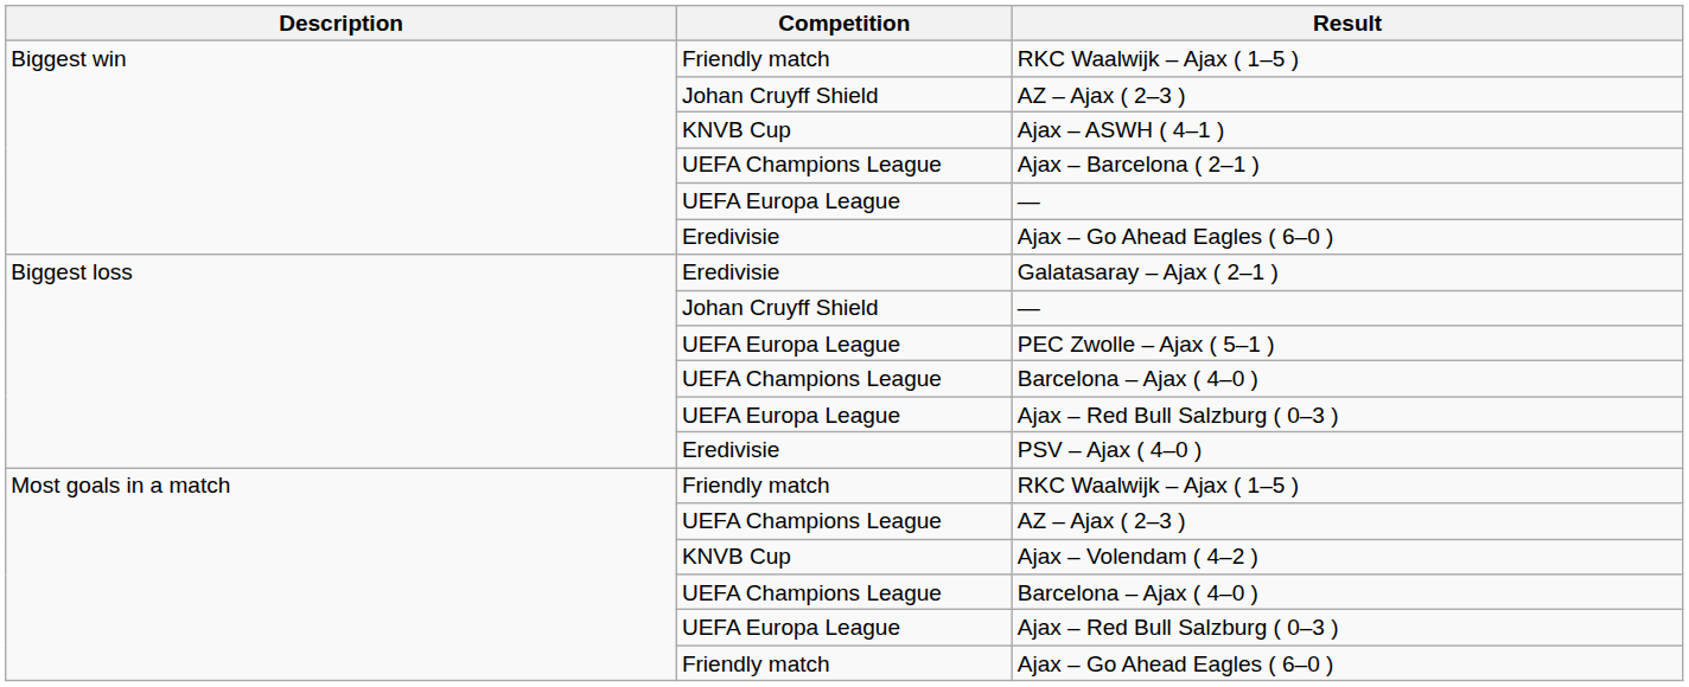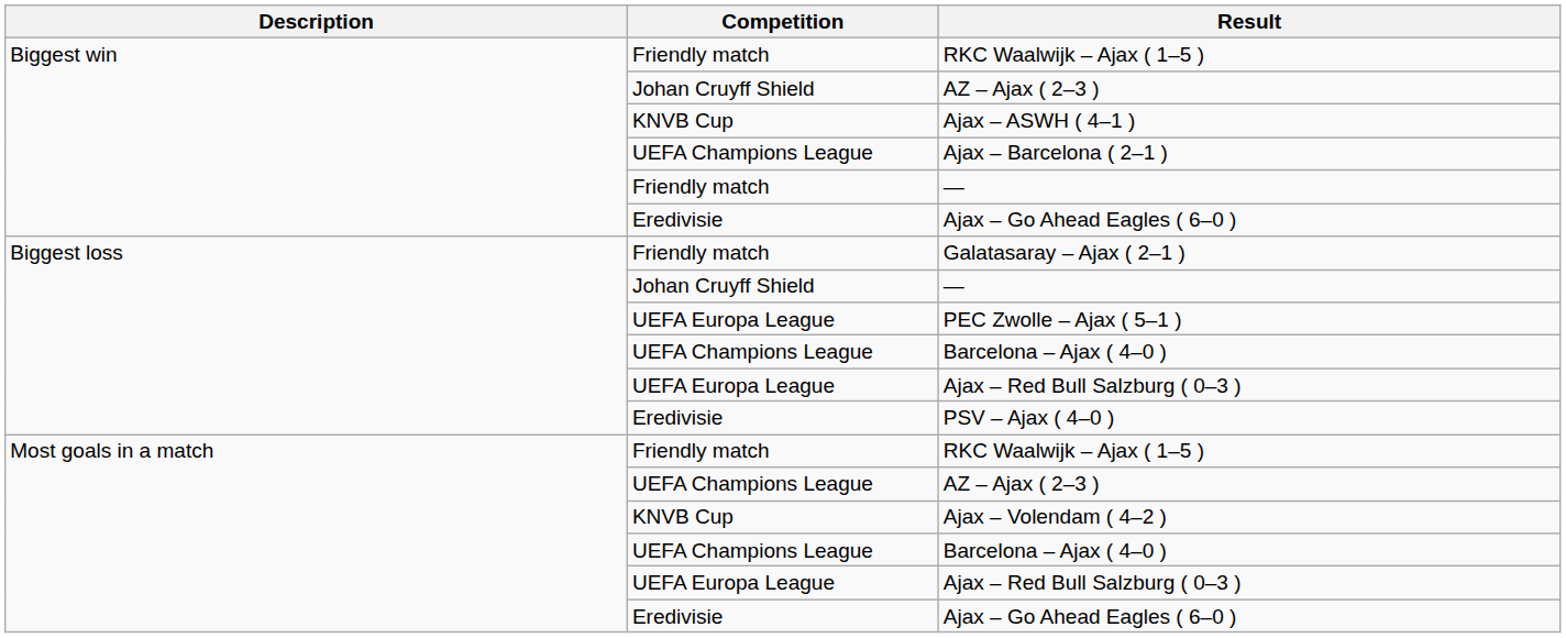 <table class="wikitable" style="width:80%; font-size:85%;">
 <tr valign=top>
 <th width=40% align=center>Description</th>
 <th width=20% align=center>Competition</th>
 <th width=40% align=center>Result</th>
 </tr>
 <tr valign=top>
 <td rowspan=6>Biggest win</td>
 <td> Friendly match</td>
 <td>RKC Waalwijk – Ajax ( 1–5 )</td>
 </tr>
 <tr>
 <td> Johan Cruyff Shield</td>
 <td>AZ – Ajax ( 2–3 )</td>
 </tr>
 <tr>
 <td> KNVB Cup</td>
 <td>Ajax – ASWH ( 4–1 )</td>
 </tr>
 <tr>
 <td> UEFA Champions League</td>
 <td>Ajax – Barcelona ( 2–1 )</td>
 </tr>
 <tr>
-<td> UEFA Europa League</td>
+<td> Friendly match</td>
 <td>—</td>
 </tr>
 <tr>
 <td> Eredivisie</td>
 <td>Ajax – Go Ahead Eagles ( 6–0 )</td>
 </tr>
 <tr valign=top>
 <td rowspan=6>Biggest loss</td>
-<td> Eredivisie</td>
+<td> Friendly match</td>
 <td>Galatasaray – Ajax ( 2–1 )</td>
 </tr>
 <tr>
 <td> Johan Cruyff Shield</td>
 <td>—</td>
 </tr>
 <tr>
 <td> UEFA Europa League</td>
 <td>PEC Zwolle – Ajax ( 5–1 )</td>
 </tr>
 <tr>
 <td> UEFA Champions League</td>
 <td>Barcelona – Ajax ( 4–0 )</td>
 </tr>
 <tr>
 <td> UEFA Europa League</td>
 <td>Ajax – Red Bull Salzburg ( 0–3 )</td>
 </tr>
 <tr>
 <td> Eredivisie</td>
 <td>PSV – Ajax ( 4–0 )</td>
 </tr>
 <tr valign=top>
 <td rowspan=6>Most goals in a match</td>
 <td> Friendly match</td>
 <td>RKC Waalwijk – Ajax ( 1–5 )</td>
 </tr>
 <tr>
 <td> UEFA Champions League</td>
 <td>AZ – Ajax ( 2–3 )</td>
 </tr>
 <tr>
 <td> KNVB Cup</td>
 <td>Ajax – Volendam ( 4–2 )</td>
 </tr>
 <tr>
 <td> UEFA Champions League</td>
 <td>Barcelona – Ajax ( 4–0 )</td>
 </tr>
 <tr>
 <td> UEFA Europa League</td>
 <td>Ajax – Red Bull Salzburg ( 0–3 )</td>
 </tr>
 <tr>
-<td> Friendly match</td>
+<td> Eredivisie</td>
 <td>Ajax – Go Ahead Eagles ( 6–0 )</td>
 </tr>
 </table>
